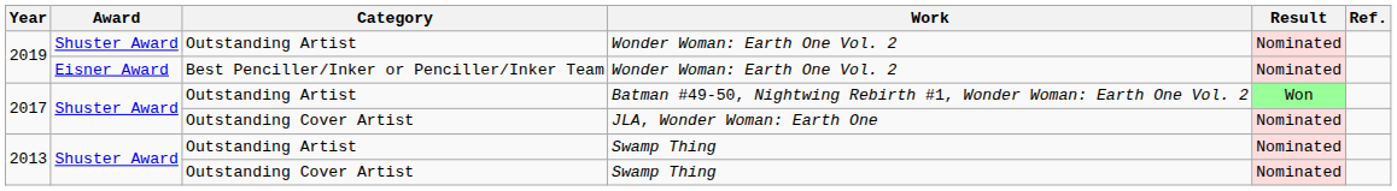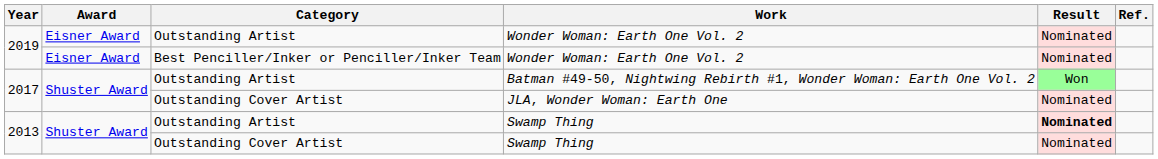 <table class="wikitable">
 <tr>
 <th>Year</th>
 <th>Award</th>
 <th>Category</th>
 <th>Work</th>
 <th>Result</th>
 <th>Ref.</th>
 </tr>
 <tr>
 <td rowspan="2">2019</td>
-<td><a href='#'>Shuster Award</a></td>
+<td><a href='#'>Eisner Award</a></td>
 <td>Outstanding Artist</td>
 <td><em>Wonder Woman: Earth One Vol. 2</em></td>
 <td style="background: #FDD; color: black; vertical-align: middle; text-align: center; " class="no table-no2">Nominated</td>
 <td></td>
 </tr>
 <tr>
 <td><a href='#'>Eisner Award</a></td>
 <td>Best Penciller/Inker or Penciller/Inker Team</td>
 <td><em>Wonder Woman: Earth One Vol. 2</em></td>
 <td style="background: #FDD; color: black; vertical-align: middle; text-align: center; " class="no table-no2">Nominated</td>
 <td></td>
 </tr>
 <tr>
 <td rowspan="2">2017</td>
 <td rowspan="2"><a href='#'>Shuster Award</a></td>
 <td>Outstanding Artist</td>
 <td><em>Batman</em> #49-50, <em>Nightwing Rebirth</em> #1, <em>Wonder Woman: Earth One Vol. 2</em></td>
 <td style="background: #99FF99; color: black; vertical-align: middle; text-align: center; " class="yes table-yes2">Won</td>
 <td></td>
 </tr>
 <tr>
 <td>Outstanding Cover Artist</td>
 <td><em>JLA</em>, <em>Wonder Woman: Earth One</em></td>
 <td style="background: #FDD; color: black; vertical-align: middle; text-align: center; " class="no table-no2">Nominated</td>
 <td></td>
 </tr>
 <tr>
 <td rowspan="2">2013</td>
 <td rowspan="2"><a href='#'>Shuster Award</a></td>
 <td>Outstanding Artist</td>
 <td><em>Swamp Thing</em></td>
-<td style="background: #FDD; color: black; vertical-align: middle; text-align: center; " class="no table-no2">Nominated</td>
+<td style="background: #FDD; color: black; vertical-align: middle; text-align: center; " class="no table-no2"><strong>Nominated</strong></td>
 <td></td>
 </tr>
 <tr>
 <td>Outstanding Cover Artist</td>
 <td><em>Swamp Thing</em></td>
 <td style="background: #FDD; color: black; vertical-align: middle; text-align: center; " class="no table-no2">Nominated</td>
 <td></td>
 </tr>
 </table>
